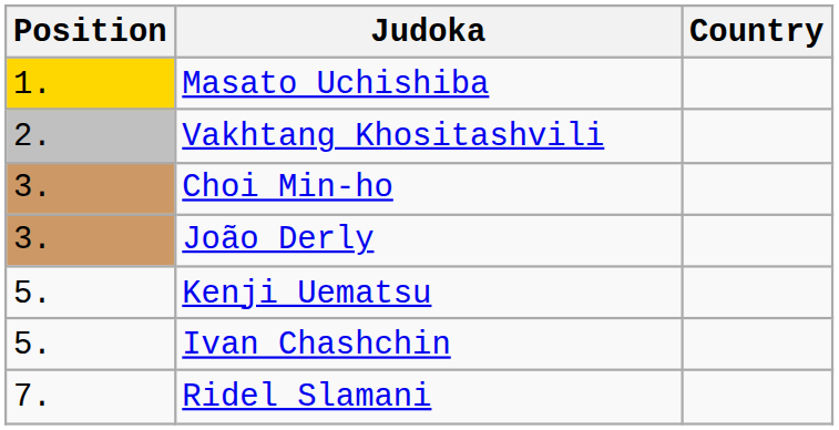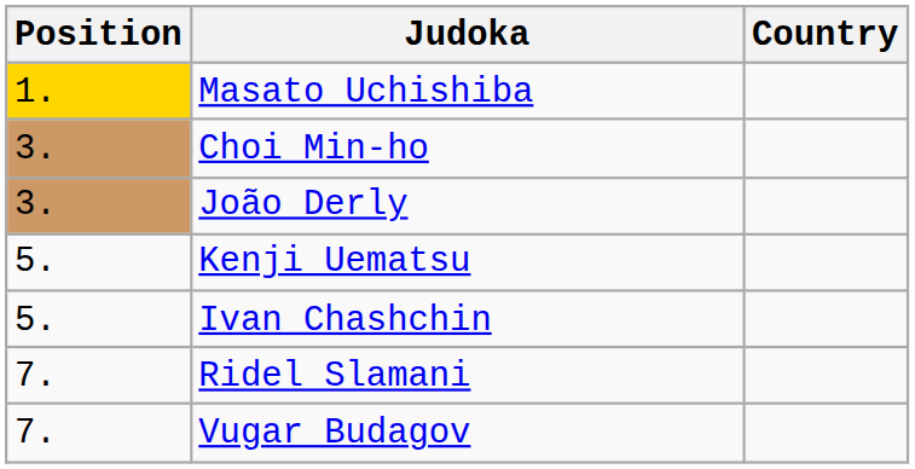 <table class=wikitable>
 <tr>
 <th width=10>Position</th>
 <th width=200>Judoka</th>
 <th width=10>Country</th>
 </tr>
 <tr>
 <td bgcolor=gold>1.</td>
 <td><a href='#'>Masato Uchishiba</a></td>
-<td></td>
-</tr>
-<tr>
-<td bgcolor="silver">2.</td>
-<td><a href='#'>Vakhtang Khositashvili</a></td>
 <td></td>
 </tr>
 <tr>
 <td bgcolor="CC9966">3.</td>
 <td><a href='#'>Choi Min-ho</a></td>
 <td></td>
 </tr>
 <tr>
 <td bgcolor="CC9966">3.</td>
 <td><a href='#'>João Derly</a></td>
 <td></td>
 </tr>
 <tr>
 <td>5.</td>
 <td><a href='#'>Kenji Uematsu</a></td>
 <td></td>
 </tr>
 <tr>
 <td>5.</td>
 <td><a href='#'>Ivan Chashchin</a></td>
 <td></td>
 </tr>
 <tr>
 <td>7.</td>
 <td><a href='#'>Ridel Slamani</a></td>
 <td></td>
 </tr>
+<tr>
+<td>7.</td>
+<td><a href='#'>Vugar Budagov</a></td>
+<td></td>
+</tr>
 </table>
